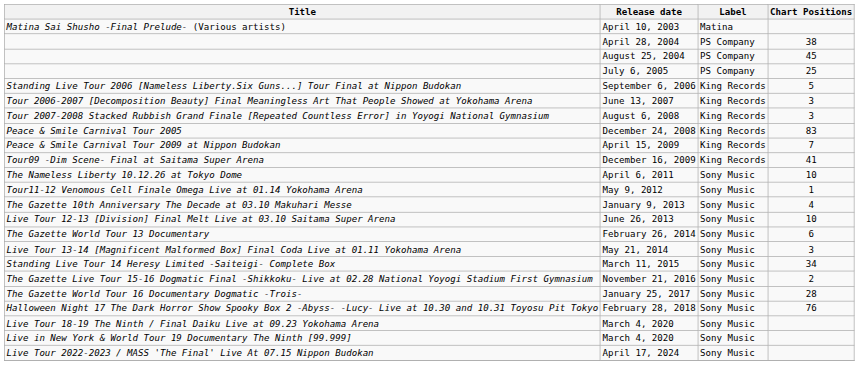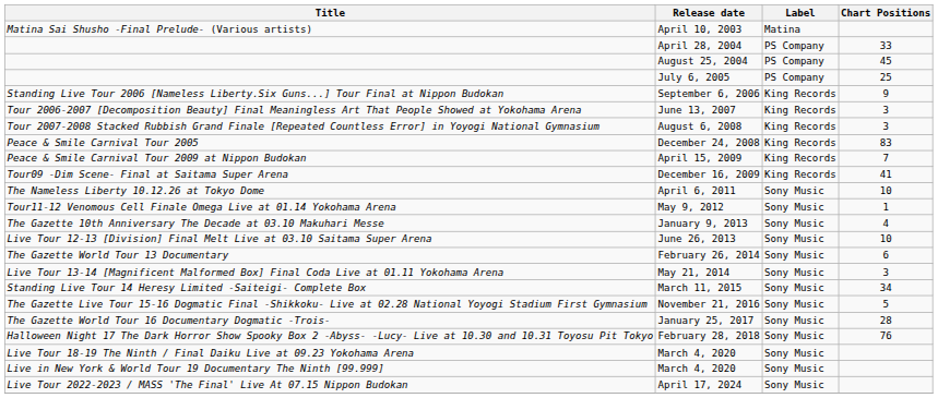 <table class="wikitable">
 <tr>
 <th>Title</th>
 <th>Release date</th>
 <th>Label</th>
 <th>Chart Positions</th>
 </tr>
 <tr>
 <td><em>Matina Sai Shusho -Final Prelude-</em> (Various artists)</td>
 <td>April 10, 2003</td>
 <td>Matina</td>
 <td style="text-align:center;"></td>
 </tr>
 <tr>
 <td></td>
 <td>April 28, 2004</td>
 <td>PS Company</td>
-<td style="text-align:center;">38</td>
+<td style="text-align:center;">33</td>
 </tr>
 <tr>
 <td></td>
 <td>August 25, 2004</td>
 <td>PS Company</td>
 <td style="text-align:center;">45</td>
 </tr>
 <tr>
 <td></td>
 <td>July 6, 2005</td>
 <td>PS Company</td>
 <td style="text-align:center;">25</td>
 </tr>
 <tr>
 <td><em>Standing Live Tour 2006 [Nameless Liberty.Six Guns...] Tour Final at Nippon Budokan</em></td>
 <td>September 6, 2006</td>
 <td>King Records</td>
-<td style="text-align:center;">5</td>
+<td style="text-align:center;">9</td>
 </tr>
 <tr>
 <td><em>Tour 2006-2007 [Decomposition Beauty] Final Meaningless Art That People Showed at Yokohama Arena</em></td>
 <td>June 13, 2007</td>
 <td>King Records</td>
 <td style="text-align:center;">3</td>
 </tr>
 <tr>
 <td><em>Tour 2007-2008 Stacked Rubbish Grand Finale [Repeated Countless Error] in Yoyogi National Gymnasium</em></td>
 <td>August 6, 2008</td>
 <td>King Records</td>
 <td style="text-align:center;">3</td>
 </tr>
 <tr>
 <td><em>Peace & Smile Carnival Tour 2005</em></td>
 <td>December 24, 2008</td>
 <td>King Records</td>
 <td style="text-align:center;">83</td>
 </tr>
 <tr>
 <td><em>Peace & Smile Carnival Tour 2009 at Nippon Budokan</em></td>
 <td>April 15, 2009</td>
 <td>King Records</td>
 <td style="text-align:center;">7</td>
 </tr>
 <tr>
 <td><em>Tour09 -Dim Scene- Final at Saitama Super Arena</em></td>
 <td>December 16, 2009</td>
 <td>King Records</td>
 <td style="text-align:center;">41</td>
 </tr>
 <tr>
 <td><em>The Nameless Liberty 10.12.26 at Tokyo Dome</em></td>
 <td>April 6, 2011</td>
 <td>Sony Music</td>
 <td style="text-align:center;">10</td>
 </tr>
 <tr>
 <td><em>Tour11-12 Venomous Cell Finale Omega Live at 01.14 Yokohama Arena</em></td>
 <td>May 9, 2012</td>
 <td>Sony Music</td>
 <td style="text-align:center;">1</td>
 </tr>
 <tr>
 <td><em>The Gazette 10th Anniversary The Decade at 03.10 Makuhari Messe</em></td>
 <td>January 9, 2013</td>
 <td>Sony Music</td>
 <td style="text-align:center;">4</td>
 </tr>
 <tr>
 <td><em>Live Tour 12-13 [Division] Final Melt Live at 03.10 Saitama Super Arena</em></td>
 <td>June 26, 2013</td>
 <td>Sony Music</td>
 <td style="text-align:center;">10</td>
 </tr>
 <tr>
 <td><em>The Gazette World Tour 13 Documentary</em></td>
 <td>February 26, 2014</td>
 <td>Sony Music</td>
 <td style="text-align:center;">6</td>
 </tr>
 <tr>
 <td><em>Live Tour 13-14 [Magnificent Malformed Box] Final Coda Live at 01.11 Yokohama Arena</em></td>
 <td>May 21, 2014</td>
 <td>Sony Music</td>
 <td style="text-align:center;">3</td>
 </tr>
 <tr>
 <td><em>Standing Live Tour 14 Heresy Limited -Saiteigi- Complete Box</em></td>
 <td>March 11, 2015</td>
 <td>Sony Music</td>
 <td style="text-align:center;">34</td>
 </tr>
 <tr>
 <td><em>The Gazette Live Tour 15-16 Dogmatic Final -Shikkoku- Live at 02.28 National Yoyogi Stadium First Gymnasium</em></td>
 <td>November 21, 2016</td>
 <td>Sony Music</td>
-<td style="text-align:center;">2</td>
+<td style="text-align:center;">5</td>
 </tr>
 <tr>
 <td><em>The Gazette World Tour 16 Documentary Dogmatic -Trois-</em></td>
 <td>January 25, 2017</td>
 <td>Sony Music</td>
 <td style="text-align:center;">28</td>
 </tr>
 <tr>
 <td><em>Halloween Night 17 The Dark Horror Show Spooky Box 2 -Abyss- -Lucy- Live at 10.30 and 10.31 Toyosu Pit Tokyo</em></td>
 <td>February 28, 2018</td>
 <td>Sony Music</td>
 <td style="text-align:center;">76</td>
 </tr>
 <tr>
 <td><em>Live Tour 18-19 The Ninth / Final Daiku Live at 09.23 Yokohama Arena</em></td>
 <td>March 4, 2020</td>
 <td>Sony Music</td>
 <td style="text-align:center;"></td>
 </tr>
 <tr>
 <td><em>Live in New York & World Tour 19 Documentary The Ninth [99.999]</em></td>
 <td>March 4, 2020</td>
 <td>Sony Music</td>
 <td style="text-align:center;"></td>
 </tr>
 <tr>
 <td><em>Live Tour 2022-2023 / MASS 'The Final' Live At 07.15 Nippon Budokan</em></td>
 <td>April 17, 2024</td>
 <td>Sony Music</td>
 <td style="text-align:center;"></td>
 </tr>
 <tr>
 </tr>
 </table>
